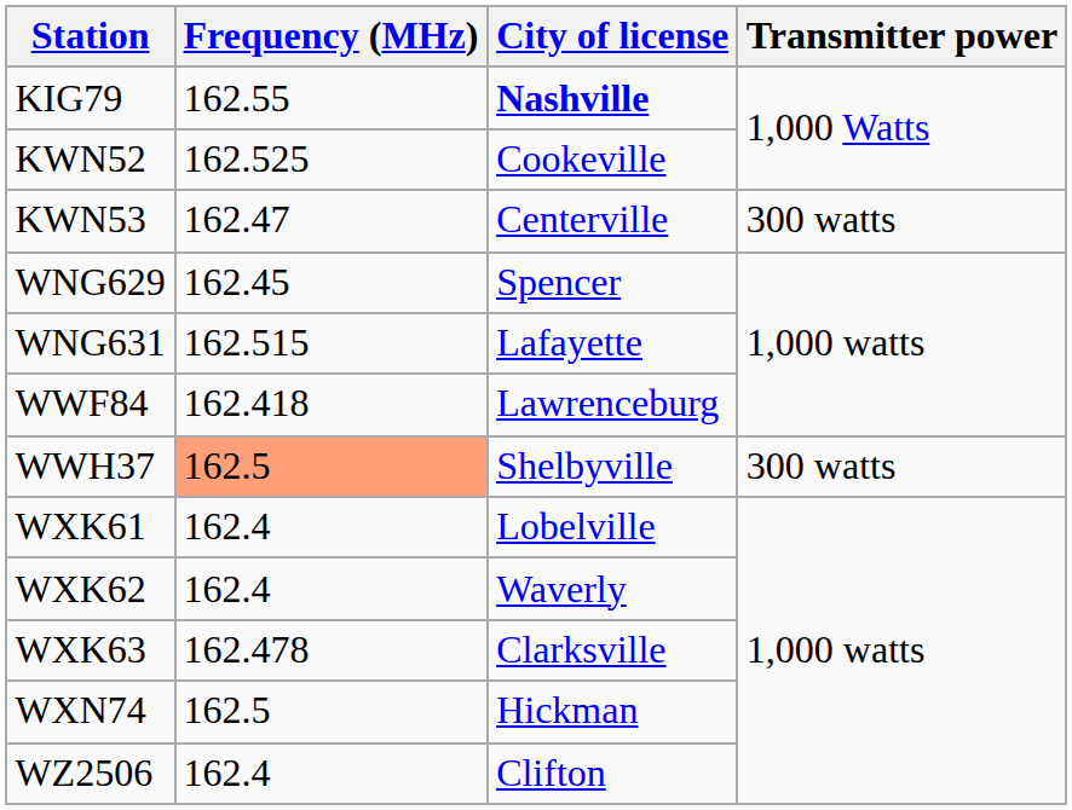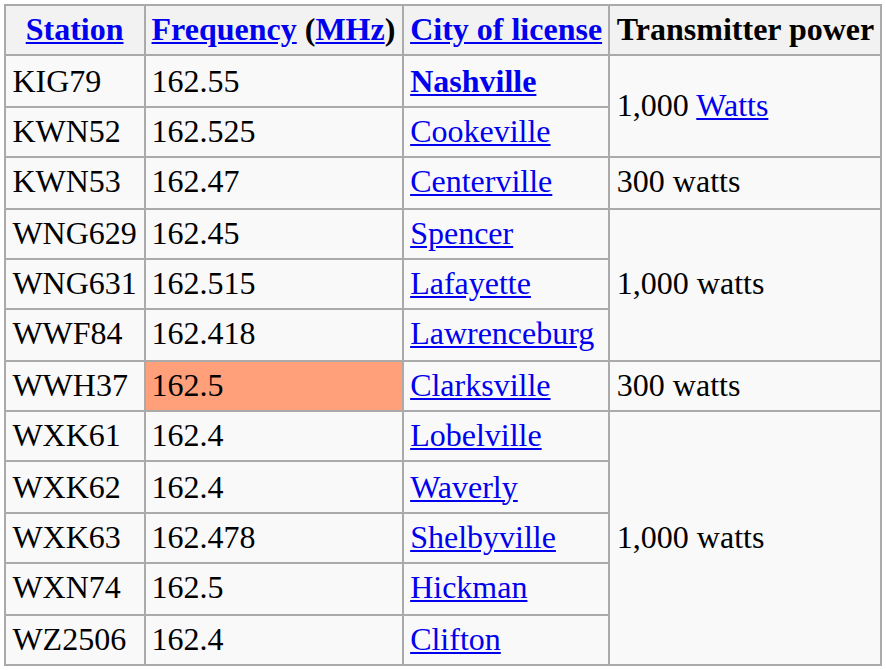 <table class="wikitable">
 <tr>
 <th><a href='#'>Station</a></th>
 <th><a href='#'>Frequency</a> (<a href='#'>MHz</a>) </th>
 <th><a href='#'>City of license</a></th>
 <th>Transmitter power</th>
 </tr>
 <tr>
 <td>KIG79</td>
 <td>162.55</td>
 <td><strong><a href='#'>Nashville</a></strong></td>
 <td rowspan=2>1,000 <a href='#'>Watts</a></td>
 </tr>
 <tr>
 <td>KWN52</td>
 <td>162.525</td>
 <td><a href='#'>Cookeville</a></td>
 </tr>
 <tr>
 <td>KWN53</td>
 <td>162.47</td>
 <td><a href='#'>Centerville</a></td>
 <td>300 watts</td>
 </tr>
 <tr>
 <td>WNG629</td>
 <td>162.45</td>
 <td><a href='#'>Spencer</a></td>
 <td rowspan=3>1,000 watts</td>
 </tr>
 <tr>
 <td>WNG631</td>
 <td>162.515</td>
 <td><a href='#'>Lafayette</a></td>
 </tr>
 <tr>
 <td>WWF84</td>
 <td>162.418</td>
 <td><a href='#'>Lawrenceburg</a></td>
 </tr>
 <tr>
 <td>WWH37</td>
 <td style="background: lightsalmon;">162.5</td>
-<td><a href='#'>Shelbyville</a></td>
+<td><a href='#'>Clarksville</a></td>
 <td>300 watts</td>
 </tr>
 <tr>
 <td>WXK61</td>
 <td>162.4</td>
 <td><a href='#'>Lobelville</a></td>
 <td rowspan=5>1,000 watts</td>
 </tr>
 <tr>
 <td>WXK62</td>
 <td>162.4</td>
 <td><a href='#'>Waverly</a></td>
 </tr>
 <tr>
 <td>WXK63</td>
 <td>162.478</td>
-<td><a href='#'>Clarksville</a></td>
+<td><a href='#'>Shelbyville</a></td>
 </tr>
 <tr>
 <td>WXN74</td>
 <td>162.5</td>
 <td><a href='#'>Hickman</a></td>
 </tr>
 <tr>
 <td>WZ2506</td>
 <td>162.4</td>
 <td><a href='#'>Clifton</a></td>
 </tr>
 <tr>
 </tr>
 </table>
